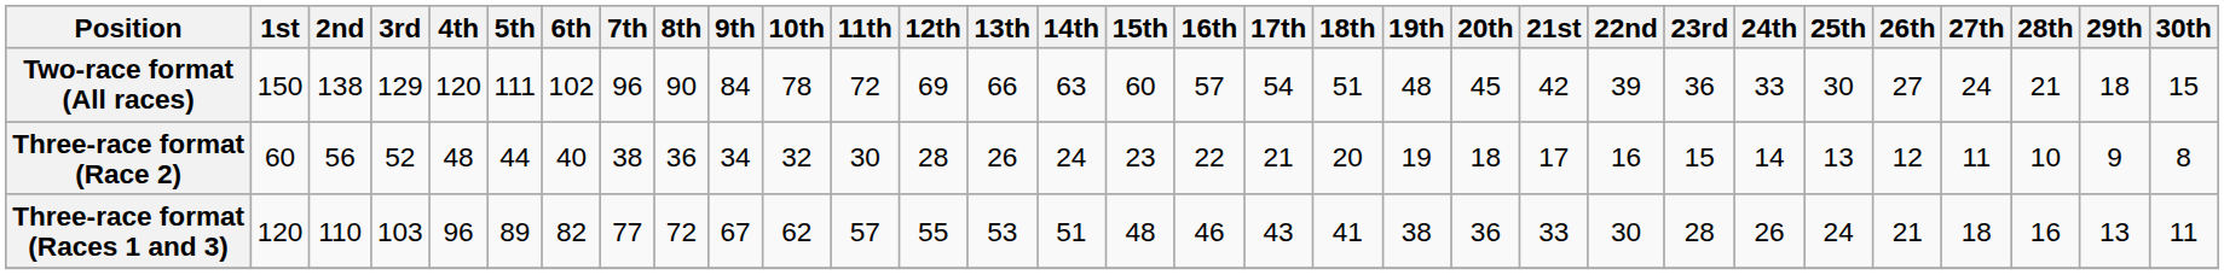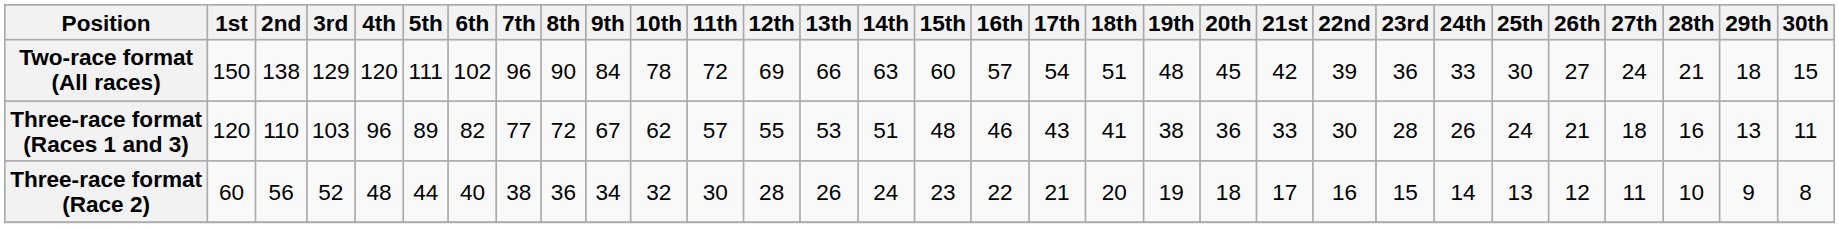 <table class="wikitable" style="font-size:85%; text-align:center">
 <tr style="background:#f9f9f9">
 <th valign="middle">Position</th>
 <th>1st</th>
 <th>2nd</th>
 <th>3rd</th>
 <th>4th</th>
 <th>5th</th>
 <th>6th</th>
 <th>7th</th>
 <th>8th</th>
 <th>9th</th>
 <th>10th</th>
 <th>11th</th>
 <th>12th</th>
 <th>13th</th>
 <th>14th</th>
 <th>15th</th>
 <th>16th</th>
 <th>17th</th>
 <th>18th</th>
 <th>19th</th>
 <th>20th</th>
 <th>21st</th>
 <th>22nd</th>
 <th>23rd</th>
 <th>24th</th>
 <th>25th</th>
 <th>26th</th>
 <th>27th</th>
 <th>28th</th>
 <th>29th</th>
 <th>30th</th>
 </tr>
 <tr>
 <th valign="middle">Two-race format<br>(All races)</th>
 <td>150</td>
 <td>138</td>
 <td>129</td>
 <td>120</td>
 <td>111</td>
 <td>102</td>
 <td>96</td>
 <td>90</td>
 <td>84</td>
 <td>78</td>
 <td>72</td>
 <td>69</td>
 <td>66</td>
 <td>63</td>
 <td>60</td>
 <td>57</td>
 <td>54</td>
 <td>51</td>
 <td>48</td>
 <td>45</td>
 <td>42</td>
 <td>39</td>
 <td>36</td>
 <td>33</td>
 <td>30</td>
 <td>27</td>
 <td>24</td>
 <td>21</td>
 <td>18</td>
 <td>15</td>
 </tr>
 <tr>
+<th valign="middle">Three-race format<br>(Races 1 and 3)</th>
+<td>120</td>
+<td>110</td>
+<td>103</td>
+<td>96</td>
+<td>89</td>
+<td>82</td>
+<td>77</td>
+<td>72</td>
+<td>67</td>
+<td>62</td>
+<td>57</td>
+<td>55</td>
+<td>53</td>
+<td>51</td>
+<td>48</td>
+<td>46</td>
+<td>43</td>
+<td>41</td>
+<td>38</td>
+<td>36</td>
+<td>33</td>
+<td>30</td>
+<td>28</td>
+<td>26</td>
+<td>24</td>
+<td>21</td>
+<td>18</td>
+<td>16</td>
+<td>13</td>
+<td>11</td>
+</tr>
+<tr>
 <th valign="middle">Three-race format<br>(Race 2)</th>
 <td>60</td>
 <td>56</td>
 <td>52</td>
 <td>48</td>
 <td>44</td>
 <td>40</td>
 <td>38</td>
 <td>36</td>
 <td>34</td>
 <td>32</td>
 <td>30</td>
 <td>28</td>
 <td>26</td>
 <td>24</td>
 <td>23</td>
 <td>22</td>
 <td>21</td>
 <td>20</td>
 <td>19</td>
 <td>18</td>
 <td>17</td>
 <td>16</td>
 <td>15</td>
 <td>14</td>
 <td>13</td>
 <td>12</td>
 <td>11</td>
 <td>10</td>
 <td>9</td>
 <td>8</td>
 </tr>
 <tr>
-<th valign="middle">Three-race format<br>(Races 1 and 3)</th>
-<td>120</td>
-<td>110</td>
-<td>103</td>
-<td>96</td>
-<td>89</td>
-<td>82</td>
-<td>77</td>
-<td>72</td>
-<td>67</td>
-<td>62</td>
-<td>57</td>
-<td>55</td>
-<td>53</td>
-<td>51</td>
-<td>48</td>
-<td>46</td>
-<td>43</td>
-<td>41</td>
-<td>38</td>
-<td>36</td>
-<td>33</td>
-<td>30</td>
-<td>28</td>
-<td>26</td>
-<td>24</td>
-<td>21</td>
-<td>18</td>
-<td>16</td>
-<td>13</td>
-<td>11</td>
-</tr>
-<tr>
 </tr>
 </table>
